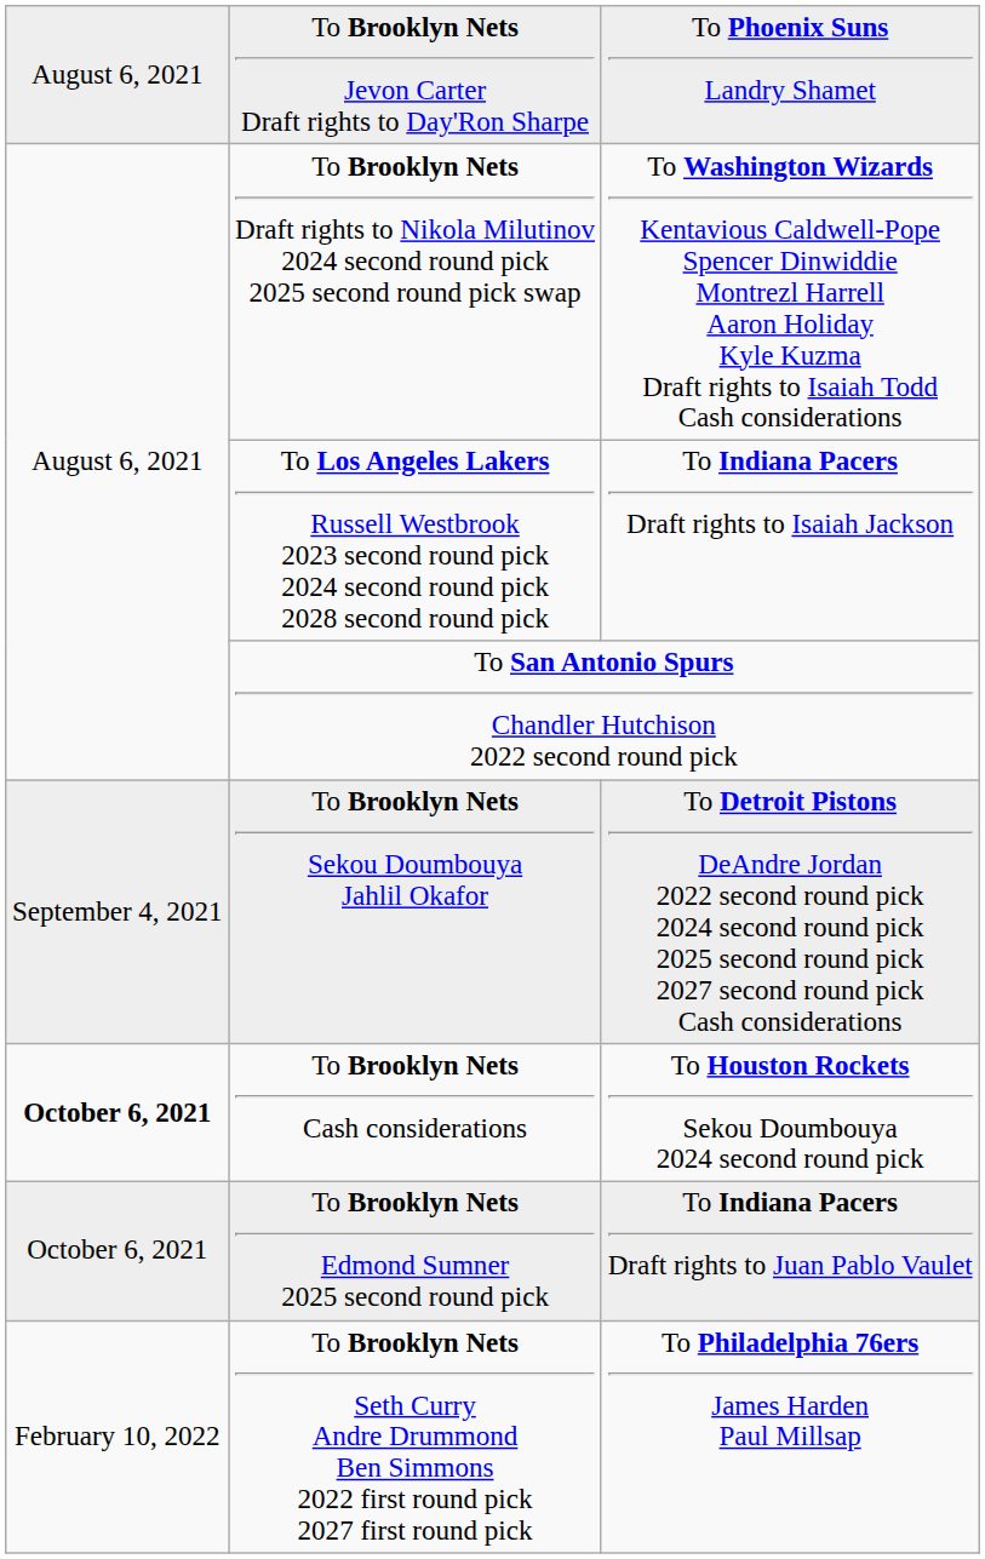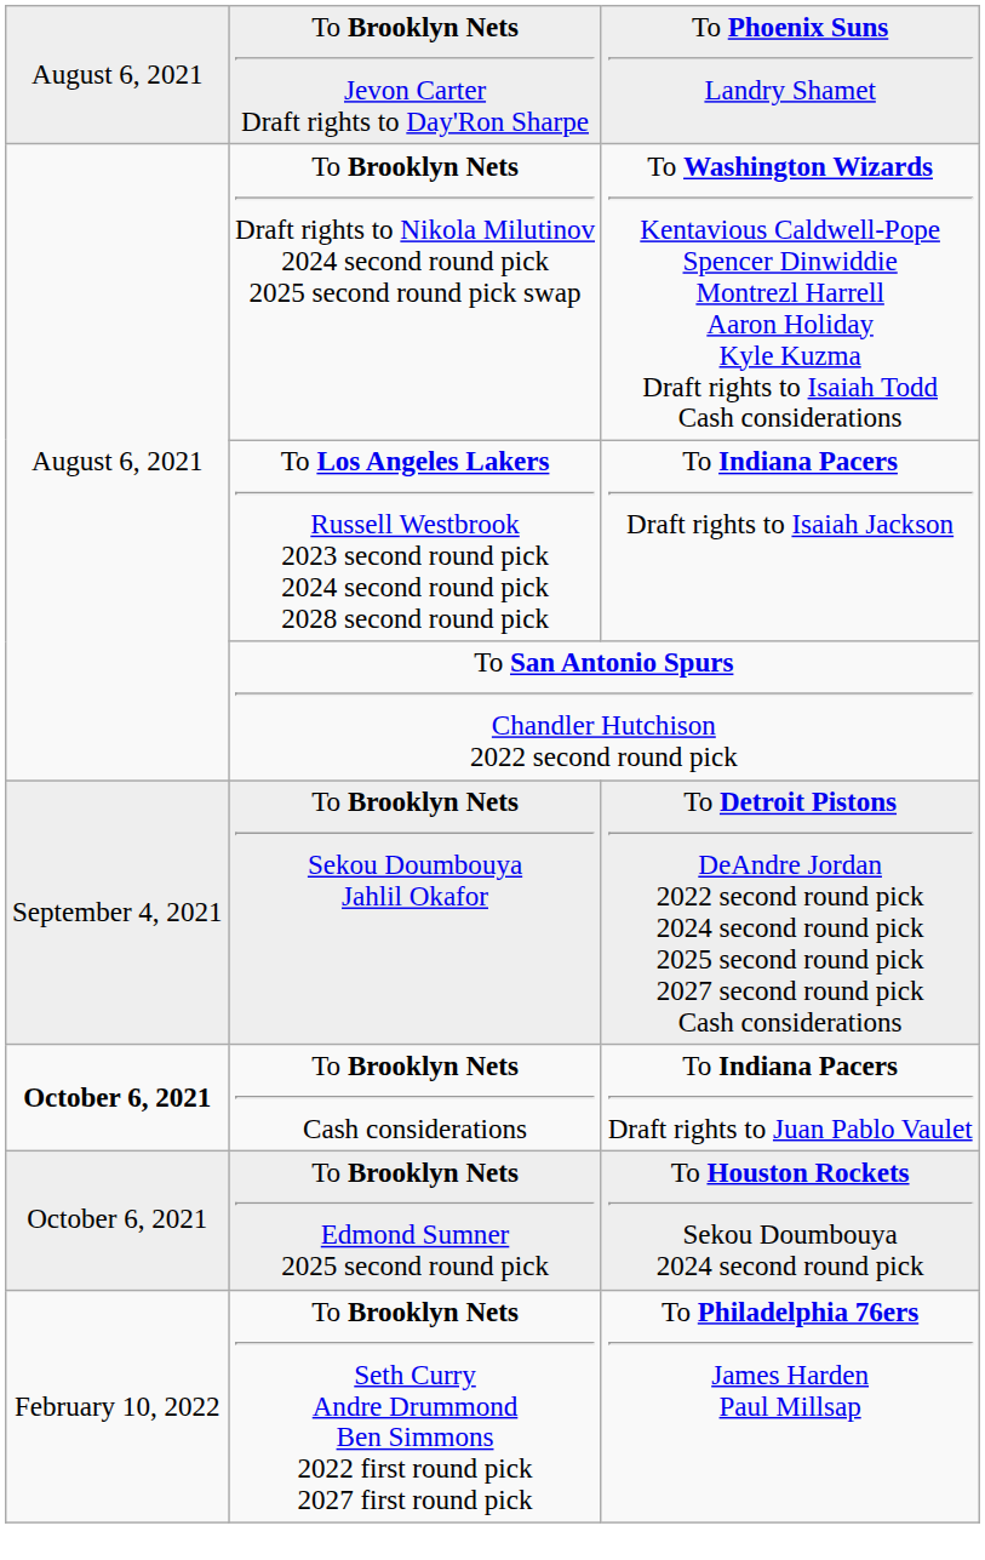 <table class="wikitable" style="text-align:center;">
 <tr style="background:#eee;">
 <td>August 6, 2021</td>
 <td style="vertical-align:top;">To <strong>Brooklyn Nets</strong><hr><a href='#'>Jevon Carter</a><br>Draft rights to <a href='#'>Day'Ron Sharpe</a></td>
 <td style="vertical-align:top;">To <strong><a href='#'>Phoenix Suns</a></strong><hr><a href='#'>Landry Shamet</a></td>
 </tr>
 <tr>
 <td rowspan="3">August 6, 2021</td>
 <td style="vertical-align:top;">To <strong>Brooklyn Nets</strong><hr>Draft rights to <a href='#'>Nikola Milutinov</a><br>2024 second round pick<br>2025 second round pick swap</td>
 <td style="vertical-align:top;">To <strong><a href='#'>Washington Wizards</a></strong><hr><a href='#'>Kentavious Caldwell-Pope</a><br><a href='#'>Spencer Dinwiddie</a><br><a href='#'>Montrezl Harrell</a><br><a href='#'>Aaron Holiday</a><br><a href='#'>Kyle Kuzma</a><br>Draft rights to <a href='#'>Isaiah Todd</a><br>Cash considerations</td>
 </tr>
 <tr>
 <td style="vertical-align:top;">To <strong><a href='#'>Los Angeles Lakers</a></strong><hr><a href='#'>Russell Westbrook</a><br>2023 second round pick<br>2024 second round pick<br>2028 second round pick</td>
 <td style="vertical-align:top;">To <strong><a href='#'>Indiana Pacers</a></strong><hr>Draft rights to <a href='#'>Isaiah Jackson</a></td>
 </tr>
 <tr>
 <td style="vertical-align:top;" colspan="2">To <strong><a href='#'>San Antonio Spurs</a></strong><hr><a href='#'>Chandler Hutchison</a><br>2022 second round pick</td>
 </tr>
 <tr style="background:#eee;">
 <td>September 4, 2021</td>
 <td style="vertical-align:top;">To <strong>Brooklyn Nets</strong><hr><a href='#'>Sekou Doumbouya</a><br><a href='#'>Jahlil Okafor</a></td>
 <td style="vertical-align:top;">To <strong><a href='#'>Detroit Pistons</a></strong><hr><a href='#'>DeAndre Jordan</a><br>2022 second round pick<br>2024 second round pick<br>2025 second round pick<br>2027 second round pick<br>Cash considerations</td>
 </tr>
 <tr>
 <td><strong>October 6, 2021</strong></td>
 <td style="vertical-align:top;">To <strong>Brooklyn Nets</strong><hr>Cash considerations</td>
-<td style="vertical-align:top;">To <strong><a href='#'>Houston Rockets</a></strong><hr>Sekou Doumbouya<br>2024 second round pick</td>
+<td style="vertical-align:top;">To <strong>Indiana Pacers</strong><hr>Draft rights to <a href='#'>Juan Pablo Vaulet</a></td>
 </tr>
 <tr style="background:#eee;">
 <td>October 6, 2021</td>
 <td style="vertical-align:top;">To <strong>Brooklyn Nets</strong><hr><a href='#'>Edmond Sumner</a><br>2025 second round pick</td>
-<td style="vertical-align:top;">To <strong>Indiana Pacers</strong><hr>Draft rights to <a href='#'>Juan Pablo Vaulet</a></td>
+<td style="vertical-align:top;">To <strong><a href='#'>Houston Rockets</a></strong><hr>Sekou Doumbouya<br>2024 second round pick</td>
 </tr>
 <tr>
 <td>February 10, 2022</td>
 <td style="vertical-align:top;">To <strong>Brooklyn Nets</strong><hr><a href='#'>Seth Curry</a><br><a href='#'>Andre Drummond</a><br><a href='#'>Ben Simmons</a><br>2022 first round pick<br>2027 first round pick</td>
 <td style="vertical-align:top;">To <strong><a href='#'>Philadelphia 76ers</a></strong><hr><a href='#'>James Harden</a><br><a href='#'>Paul Millsap</a></td>
 </tr>
 </table>
